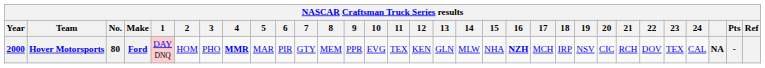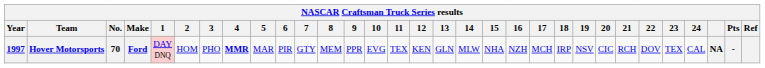 <table class="wikitable" style="text-align:center; font-size:75%">
 <tr>
 <th colspan=45><a href='#'>NASCAR</a> <a href='#'>Craftsman Truck Series</a> results</th>
 </tr>
 <tr>
 <th>Year</th>
 <th>Team</th>
 <th>No.</th>
 <th>Make</th>
 <th>1</th>
 <th>2</th>
 <th>3</th>
 <th>4</th>
 <th>5</th>
 <th>6</th>
 <th>7</th>
 <th>8</th>
 <th>9</th>
 <th>10</th>
 <th>11</th>
 <th>12</th>
 <th>13</th>
 <th>14</th>
 <th>15</th>
 <th>16</th>
 <th>17</th>
 <th>18</th>
 <th>19</th>
 <th>20</th>
 <th>21</th>
 <th>22</th>
 <th>23</th>
 <th>24</th>
 <th></th>
 <th>Pts</th>
 <th>Ref</th>
 </tr>
 <tr>
-<th><a href='#'>2000</a></th>
+<th><a href='#'>1997</a></th>
 <th><a href='#'>Hover Motorsports</a></th>
-<th>80</th>
+<th>70</th>
 <th><a href='#'>Ford</a></th>
 <td style="background:#FFCFCF;"><a href='#'>DAY</a><br><small>DNQ</small></td>
 <td><a href='#'>HOM</a></td>
 <td><a href='#'>PHO</a></td>
 <td><strong><a href='#'>MMR</a></strong></td>
 <td><a href='#'>MAR</a></td>
 <td><a href='#'>PIR</a></td>
 <td><a href='#'>GTY</a></td>
 <td><a href='#'>MEM</a></td>
 <td><a href='#'>PPR</a></td>
 <td><a href='#'>EVG</a></td>
 <td><a href='#'>TEX</a></td>
 <td><a href='#'>KEN</a></td>
 <td><a href='#'>GLN</a></td>
 <td><a href='#'>MLW</a></td>
 <td><a href='#'>NHA</a></td>
-<td><strong><a href='#'>NZH</a></strong></td>
+<td><a href='#'>NZH</a></td>
 <td><a href='#'>MCH</a></td>
 <td><a href='#'>IRP</a></td>
 <td><a href='#'>NSV</a></td>
 <td><a href='#'>CIC</a></td>
 <td><a href='#'>RCH</a></td>
 <td><a href='#'>DOV</a></td>
 <td><a href='#'>TEX</a></td>
 <td><a href='#'>CAL</a></td>
 <th>NA</th>
 <th>-</th>
 <th></th>
 </tr>
 </table>
